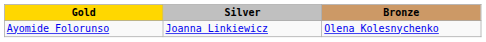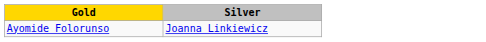 <table class="wikitable" style="text-align:left">
 <tr align="center">
 <td width=200 bgcolor=gold><strong>Gold</strong></td>
 <td width=200 bgcolor=silver><strong>Silver</strong></td>
-<td width=200 bgcolor=CC9966><strong>Bronze</strong></td>
 </tr>
 <tr>
 <td><a href='#'>Ayomide Folorunso</a><br></td>
 <td><a href='#'>Joanna Linkiewicz</a><br></td>
-<td><a href='#'>Olena Kolesnychenko</a><br></td>
 </tr>
 </table>
